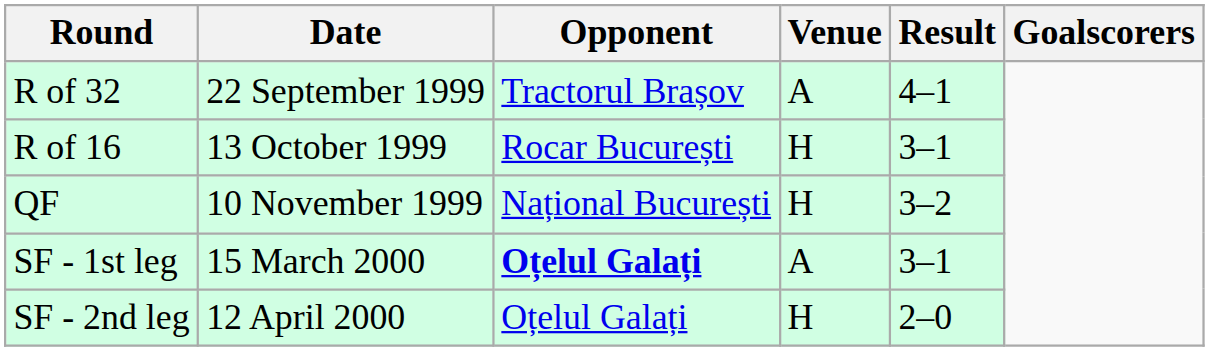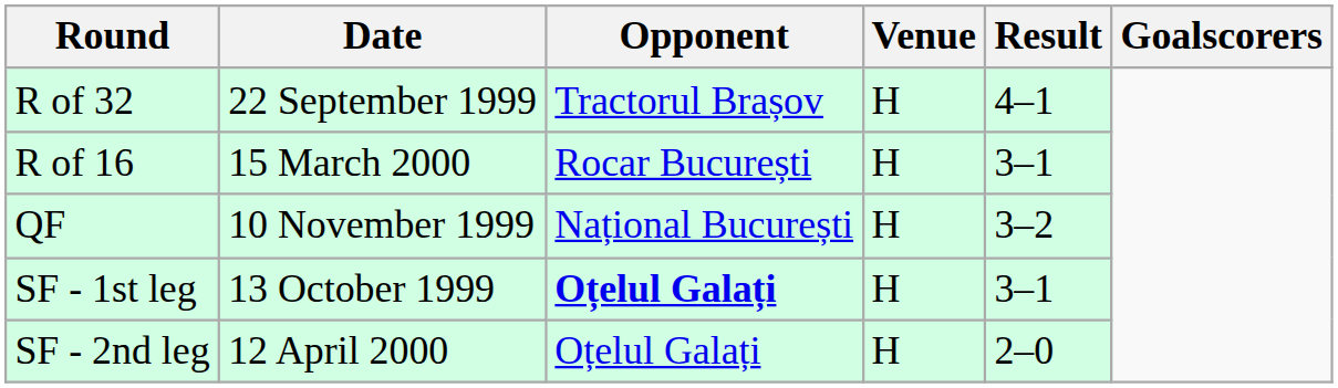 <table class="wikitable">
 <tr>
 <th>Round</th>
 <th>Date</th>
 <th>Opponent</th>
 <th>Venue</th>
 <th>Result</th>
 <th>Goalscorers</th>
 </tr>
 <tr style="background-color: #d0ffe3;">
 <td>R of 32</td>
 <td>22 September 1999</td>
 <td><a href='#'>Tractorul Brașov</a></td>
-<td>A</td>
+<td>H</td>
 <td>4–1</td>
 </tr>
 <tr style="background-color: #d0ffe3;">
 <td>R of 16</td>
-<td>13 October 1999</td>
+<td>15 March 2000</td>
 <td><a href='#'>Rocar București</a></td>
 <td>H</td>
 <td>3–1</td>
 </tr>
 <tr style="background-color: #d0ffe3;">
 <td>QF</td>
 <td>10 November 1999</td>
 <td><a href='#'>Național București</a></td>
 <td>H</td>
 <td>3–2</td>
 </tr>
 <tr style="background-color: #d0ffe3;">
 <td>SF - 1st leg</td>
-<td>15 March 2000</td>
+<td>13 October 1999</td>
 <td><strong><a href='#'>Oțelul Galați</a></strong></td>
-<td>A</td>
+<td>H</td>
 <td>3–1</td>
 </tr>
 <tr style="background-color: #d0ffe3;">
 <td>SF - 2nd leg</td>
 <td>12 April 2000</td>
 <td><a href='#'>Oțelul Galați</a></td>
 <td>H</td>
 <td>2–0</td>
 </tr>
 </table>
